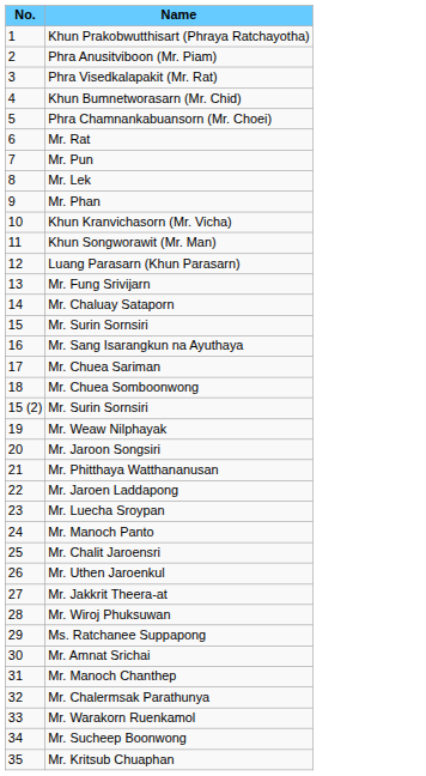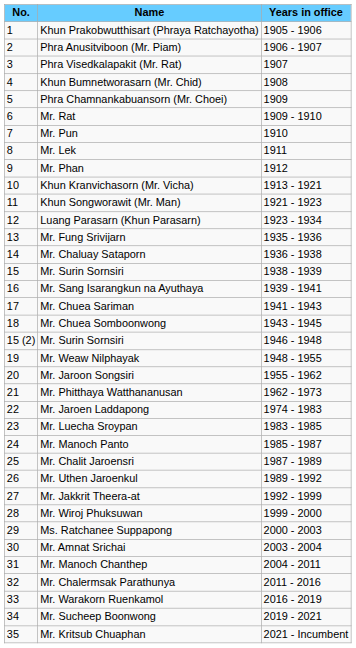 <table class="wikitable">
 <tr>
 <th style="background:#66ccff;text-align: center;">No.</th>
 <th style="background:#66ccff;text-align: center;">Name</th>
+<th style="background:#66ccff;text-align: center;">Years in office</th>
 </tr>
 <tr>
 <td>1</td>
 <td>Khun Prakobwutthisart (Phraya Ratchayotha)</td>
+<td>1905 - 1906</td>
 </tr>
 <tr>
 <td>2</td>
 <td>Phra Anusitviboon (Mr. Piam)</td>
+<td>1906 - 1907</td>
 </tr>
 <tr>
 <td>3</td>
 <td>Phra Visedkalapakit (Mr. Rat)</td>
+<td>1907</td>
 </tr>
 <tr>
 <td>4</td>
 <td>Khun Bumnetworasarn (Mr. Chid)</td>
+<td>1908</td>
 </tr>
 <tr>
 <td>5</td>
 <td>Phra Chamnankabuansorn (Mr. Choei)</td>
+<td>1909</td>
 </tr>
 <tr>
 <td>6</td>
 <td>Mr. Rat</td>
+<td>1909 - 1910</td>
 </tr>
 <tr>
 <td>7</td>
 <td>Mr. Pun</td>
+<td>1910</td>
 </tr>
 <tr>
 <td>8</td>
 <td>Mr. Lek</td>
+<td>1911</td>
 </tr>
 <tr>
 <td>9</td>
 <td>Mr. Phan</td>
+<td>1912</td>
 </tr>
 <tr>
 <td>10</td>
 <td>Khun Kranvichasorn (Mr. Vicha)</td>
+<td>1913 - 1921</td>
 </tr>
 <tr>
 <td>11</td>
 <td>Khun Songworawit (Mr. Man)</td>
+<td>1921 - 1923</td>
 </tr>
 <tr>
 <td>12</td>
 <td>Luang Parasarn (Khun Parasarn)</td>
+<td>1923 - 1934</td>
 </tr>
 <tr>
 <td>13</td>
 <td>Mr. Fung Srivijarn</td>
+<td>1935 - 1936</td>
 </tr>
 <tr>
 <td>14</td>
 <td>Mr. Chaluay Sataporn</td>
+<td>1936 - 1938</td>
 </tr>
 <tr>
 <td>15</td>
 <td>Mr. Surin Sornsiri</td>
+<td>1938 - 1939</td>
 </tr>
 <tr>
 <td>16</td>
 <td>Mr. Sang Isarangkun na Ayuthaya</td>
+<td>1939 - 1941</td>
 </tr>
 <tr>
 <td>17</td>
 <td>Mr. Chuea Sariman</td>
+<td>1941 - 1943</td>
 </tr>
 <tr>
 <td>18</td>
 <td>Mr. Chuea Somboonwong</td>
+<td>1943 - 1945</td>
 </tr>
 <tr>
 <td>15 (2)</td>
 <td>Mr. Surin Sornsiri</td>
+<td>1946 - 1948</td>
 </tr>
 <tr>
 <td>19</td>
 <td>Mr. Weaw Nilphayak</td>
+<td>1948 - 1955</td>
 </tr>
 <tr>
 <td>20</td>
 <td>Mr. Jaroon Songsiri</td>
+<td>1955 - 1962</td>
 </tr>
 <tr>
 <td>21</td>
 <td>Mr. Phitthaya Watthananusan</td>
+<td>1962 - 1973</td>
 </tr>
 <tr>
 <td>22</td>
 <td>Mr. Jaroen Laddapong</td>
+<td>1974 - 1983</td>
 </tr>
 <tr>
 <td>23</td>
 <td>Mr. Luecha Sroypan</td>
+<td>1983 - 1985</td>
 </tr>
 <tr>
 <td>24</td>
 <td>Mr. Manoch Panto</td>
+<td>1985 - 1987</td>
 </tr>
 <tr>
 <td>25</td>
 <td>Mr. Chalit Jaroensri</td>
+<td>1987 - 1989</td>
 </tr>
 <tr>
 <td>26</td>
 <td>Mr. Uthen Jaroenkul</td>
+<td>1989 - 1992</td>
 </tr>
 <tr>
 <td>27</td>
 <td>Mr. Jakkrit Theera-at</td>
+<td>1992 - 1999</td>
 </tr>
 <tr>
 <td>28</td>
 <td>Mr. Wiroj Phuksuwan</td>
+<td>1999 - 2000</td>
 </tr>
 <tr>
 <td>29</td>
 <td>Ms. Ratchanee Suppapong</td>
+<td>2000 - 2003</td>
 </tr>
 <tr>
 <td>30</td>
 <td>Mr. Amnat Srichai</td>
+<td>2003 - 2004</td>
 </tr>
 <tr>
 <td>31</td>
 <td>Mr. Manoch Chanthep</td>
+<td>2004 - 2011</td>
 </tr>
 <tr>
 <td>32</td>
 <td>Mr. Chalermsak Parathunya</td>
+<td>2011 - 2016</td>
 </tr>
 <tr>
 <td>33</td>
 <td>Mr. Warakorn Ruenkamol</td>
+<td>2016 - 2019</td>
 </tr>
 <tr>
 <td>34</td>
 <td>Mr. Sucheep Boonwong</td>
+<td>2019 - 2021</td>
 </tr>
 <tr>
 <td>35</td>
 <td>Mr. Kritsub Chuaphan</td>
+<td>2021 - Incumbent</td>
 </tr>
 </table>
